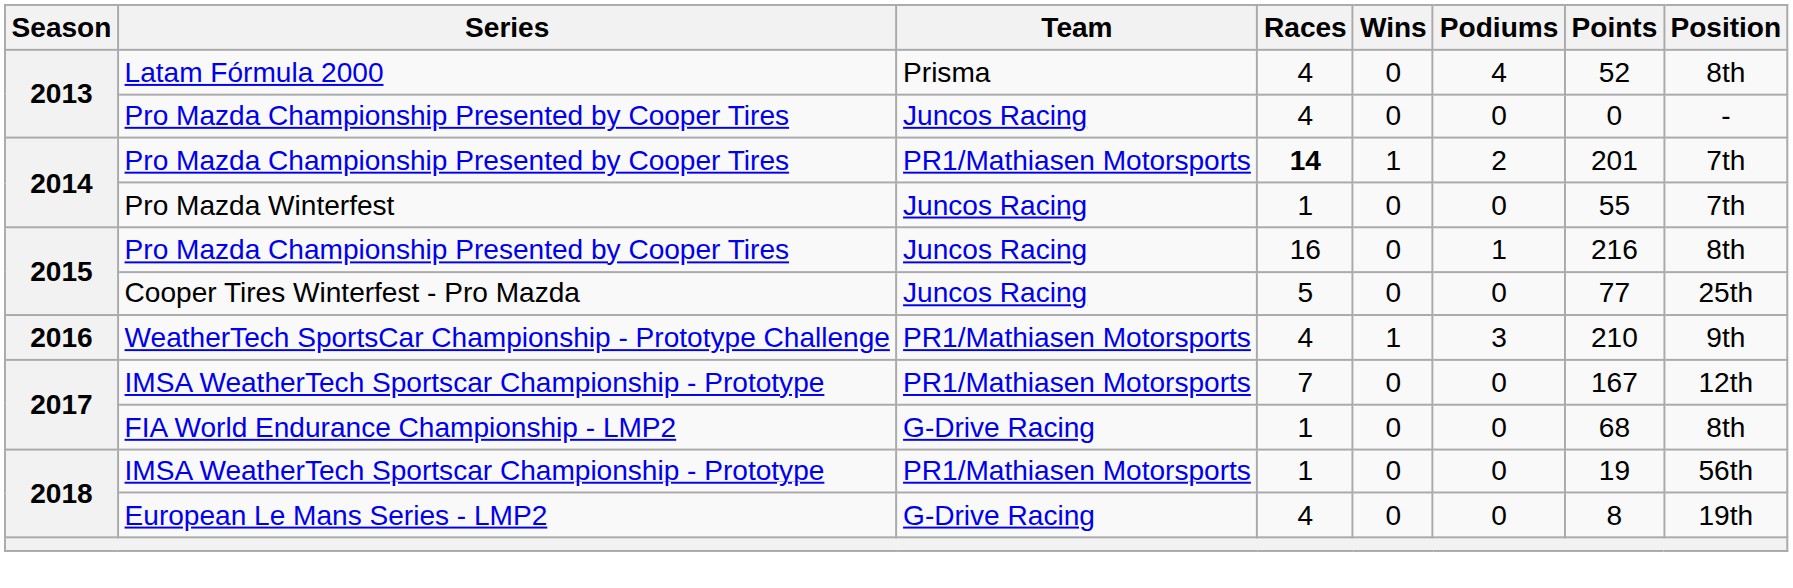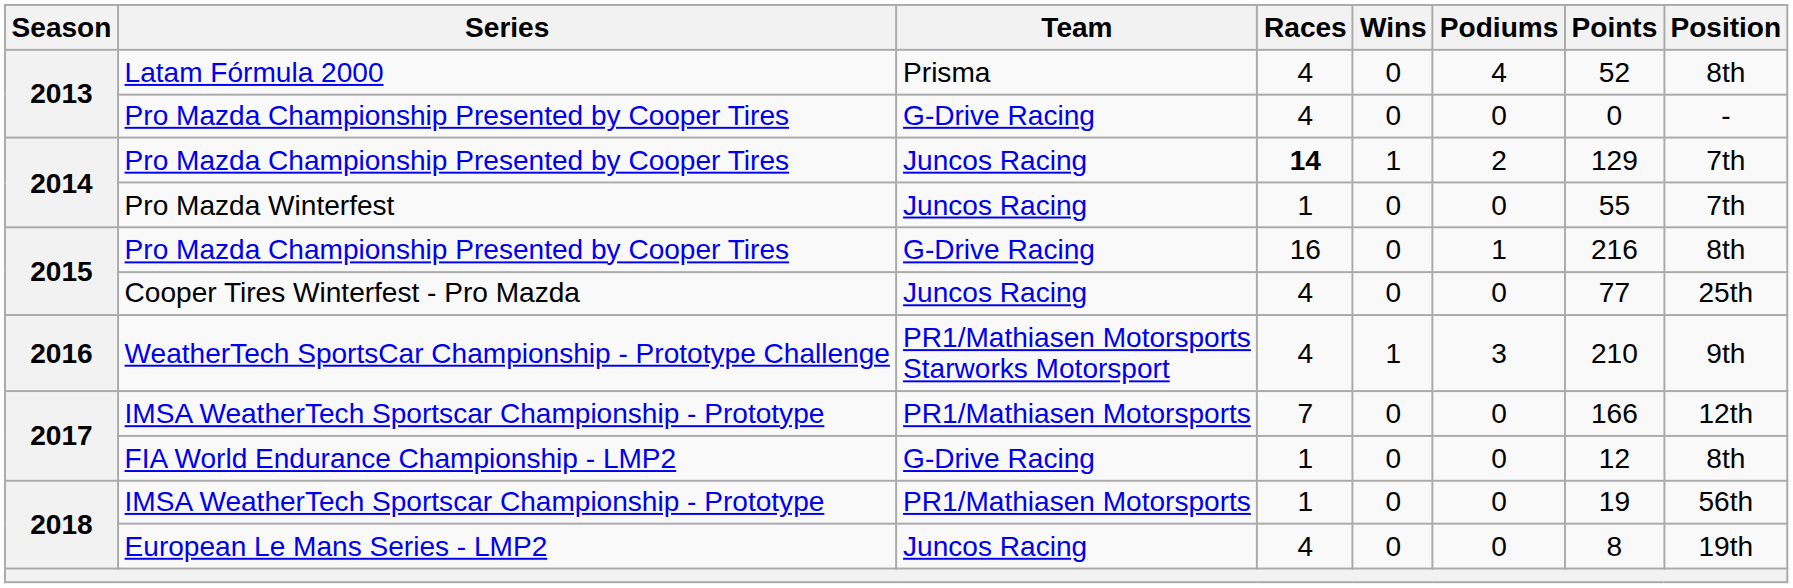 <table class="wikitable" style="font-size: 90%; text-align:center">
 <tr>
 <th>Season</th>
 <th>Series</th>
 <th>Team</th>
 <th>Races</th>
 <th>Wins</th>
 <th>Podiums</th>
 <th>Points</th>
 <th>Position</th>
 </tr>
 <tr>
 <th rowspan=2>2013</th>
 <td align=left><a href='#'>Latam Fórmula 2000</a></td>
 <td align=left rowspan=1>Prisma</td>
 <td>4</td>
 <td>0</td>
 <td>4</td>
 <td>52</td>
 <td>8th</td>
 </tr>
 <tr>
 <td align=left nowrap><a href='#'>Pro Mazda Championship Presented by Cooper Tires</a></td>
-<td align=left  nowrap><a href='#'>Juncos Racing</a></td>
+<td align=left rowspan=1><a href='#'>G-Drive Racing</a></td>
 <td>4</td>
 <td>0</td>
 <td>0</td>
 <td>0</td>
 <td>-</td>
 </tr>
 <tr>
 <th rowspan=2>2014</th>
 <td align=left><a href='#'>Pro Mazda Championship Presented by Cooper Tires</a></td>
-<td align=left rowspan=1><a href='#'>PR1/Mathiasen Motorsports</a></td>
+<td align=left rowspan=1><a href='#'>Juncos Racing</a></td>
 <td><strong>14</strong></td>
 <td>1</td>
 <td>2</td>
-<td>201</td>
+<td>129</td>
 <td>7th</td>
 </tr>
 <tr>
 <td align=left>Pro Mazda Winterfest</td>
 <td align=left rowspan=1><a href='#'>Juncos Racing</a></td>
 <td>1</td>
 <td>0</td>
 <td>0</td>
 <td>55</td>
 <td>7th</td>
 </tr>
 <tr>
 <th rowspan=2>2015</th>
 <td align=left><a href='#'>Pro Mazda Championship Presented by Cooper Tires</a></td>
-<td align=left rowspan=1><a href='#'>Juncos Racing</a></td>
+<td align=left rowspan=1><a href='#'>G-Drive Racing</a></td>
 <td>16</td>
 <td>0</td>
 <td>1</td>
 <td>216</td>
 <td>8th</td>
 </tr>
 <tr>
 <td align=left>Cooper Tires Winterfest - Pro Mazda</td>
 <td align=left rowspan=1><a href='#'>Juncos Racing</a></td>
-<td>5</td>
+<td>4</td>
 <td>0</td>
 <td>0</td>
 <td>77</td>
 <td>25th</td>
 </tr>
 <tr>
 <th rowspan=1>2016</th>
 <td align=left nowrap><a href='#'>WeatherTech SportsCar Championship - Prototype Challenge</a></td>
-<td align=left rowspan=1><a href='#'>PR1/Mathiasen Motorsports</a></td>
+<td align=left nowrap><a href='#'>PR1/Mathiasen Motorsports</a> <small></small><br><a href='#'>Starworks Motorsport</a> <small></small></td>
 <td>4</td>
 <td>1</td>
 <td>3</td>
 <td>210</td>
 <td>9th</td>
 </tr>
 <tr>
 <th rowspan=2>2017</th>
 <td align=left><a href='#'>IMSA WeatherTech Sportscar Championship - Prototype</a></td>
 <td align=left rowspan=1><a href='#'>PR1/Mathiasen Motorsports</a></td>
 <td>7</td>
 <td>0</td>
 <td>0</td>
-<td>167</td>
+<td>166</td>
 <td>12th</td>
 </tr>
 <tr>
 <td align=left><a href='#'>FIA World Endurance Championship - LMP2</a></td>
 <td align=left rowspan=1><a href='#'>G-Drive Racing</a></td>
 <td>1</td>
 <td>0</td>
 <td>0</td>
-<td>68</td>
+<td>12</td>
 <td>8th</td>
 </tr>
 <tr>
 <th rowspan=2>2018</th>
 <td align=left><a href='#'>IMSA WeatherTech Sportscar Championship - Prototype</a></td>
 <td align=left rowspan=1><a href='#'>PR1/Mathiasen Motorsports</a></td>
 <td>1</td>
 <td>0</td>
 <td>0</td>
 <td>19</td>
 <td>56th</td>
 </tr>
 <tr>
 <td align=left><a href='#'>European Le Mans Series - LMP2</a></td>
-<td align=left rowspan=1><a href='#'>G-Drive Racing</a></td>
+<td align=left rowspan=1><a href='#'>Juncos Racing</a></td>
 <td>4</td>
 <td>0</td>
 <td>0</td>
 <td>8</td>
 <td>19th</td>
 </tr>
 <tr>
 <th colspan="8"></th>
 </tr>
 </table>
